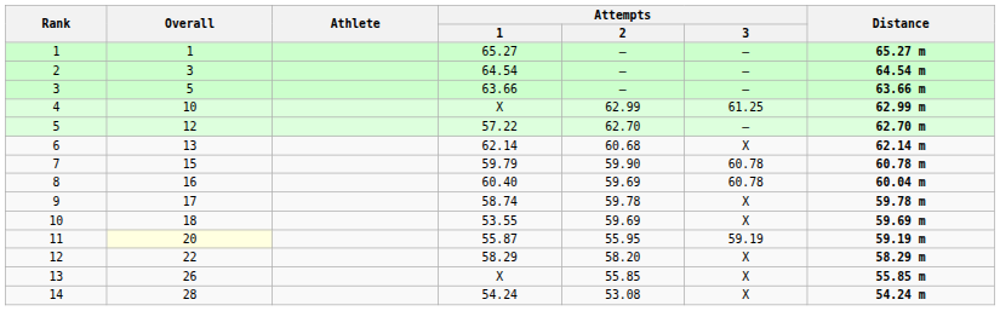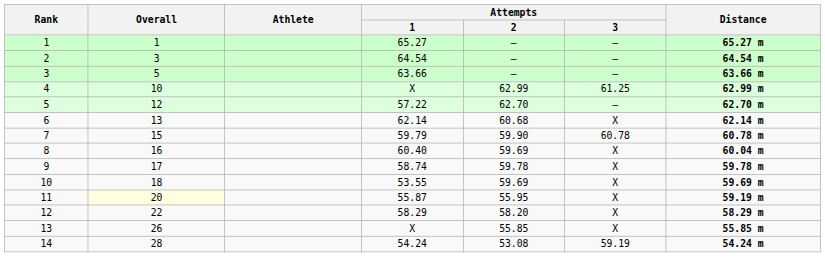 <table class="wikitable" style=" text-align:center; font-size:110%;" width="95%">
 <tr>
 <th rowspan="2">Rank</th>
 <th rowspan="2">Overall</th>
 <th rowspan="2">Athlete</th>
 <th colspan="3">Attempts</th>
 <th rowspan="2">Distance</th>
 </tr>
 <tr>
 <th>1</th>
 <th>2</th>
 <th>3</th>
 </tr>
 <tr style="background:#ccffcc;">
 <td>1</td>
 <td>1</td>
 <td align=left></td>
 <td>65.27</td>
 <td>—</td>
 <td>—</td>
 <td><strong>65.27 m</strong></td>
 </tr>
 <tr style="background:#ccffcc;">
 <td>2</td>
 <td>3</td>
 <td align=left></td>
 <td>64.54</td>
 <td>—</td>
 <td>—</td>
 <td><strong>64.54 m</strong></td>
 </tr>
 <tr style="background:#ccffcc;">
 <td>3</td>
 <td>5</td>
 <td align=left></td>
 <td>63.66</td>
 <td>—</td>
 <td>—</td>
 <td><strong>63.66 m</strong></td>
 </tr>
 <tr style="background:#ddffdd;">
 <td>4</td>
 <td>10</td>
 <td align=left></td>
 <td>X</td>
 <td>62.99</td>
 <td>61.25</td>
 <td><strong>62.99 m</strong></td>
 </tr>
 <tr style="background:#ddffdd;">
 <td>5</td>
 <td>12</td>
 <td align=left></td>
 <td>57.22</td>
 <td>62.70</td>
 <td>—</td>
 <td><strong>62.70 m</strong></td>
 </tr>
 <tr>
 <td>6</td>
 <td>13</td>
 <td align=left></td>
 <td>62.14</td>
 <td>60.68</td>
 <td>X</td>
 <td><strong>62.14 m  </strong></td>
 </tr>
 <tr>
 <td>7</td>
 <td>15</td>
 <td align=left></td>
 <td>59.79</td>
 <td>59.90</td>
 <td>60.78</td>
 <td><strong>60.78 m  </strong></td>
 </tr>
 <tr>
 <td>8</td>
 <td>16</td>
 <td align=left></td>
 <td>60.40</td>
 <td>59.69</td>
-<td>60.78</td>
+<td>X</td>
 <td><strong>60.04 m  </strong></td>
 </tr>
 <tr>
 <td>9</td>
 <td>17</td>
 <td align=left></td>
 <td>58.74</td>
 <td>59.78</td>
 <td>X</td>
 <td><strong>59.78 m  </strong></td>
 </tr>
 <tr>
 <td>10</td>
 <td>18</td>
 <td align=left></td>
 <td>53.55</td>
 <td>59.69</td>
 <td>X</td>
 <td><strong>59.69 m  </strong></td>
 </tr>
 <tr>
 <td>11</td>
 <td style="background: lightyellow;">20</td>
 <td align=left></td>
 <td>55.87</td>
 <td>55.95</td>
-<td>59.19</td>
+<td>X</td>
 <td><strong>59.19 m  </strong></td>
 </tr>
 <tr>
 <td>12</td>
 <td>22</td>
 <td align=left></td>
 <td>58.29</td>
 <td>58.20</td>
 <td>X</td>
 <td><strong>58.29 m  </strong></td>
 </tr>
 <tr>
 <td>13</td>
 <td>26</td>
 <td align=left></td>
 <td>X</td>
 <td>55.85</td>
 <td>X</td>
 <td><strong>55.85 m  </strong></td>
 </tr>
 <tr>
 <td>14</td>
 <td>28</td>
 <td align=left></td>
 <td>54.24</td>
 <td>53.08</td>
-<td>X</td>
+<td>59.19</td>
 <td><strong>54.24 m</strong></td>
 </tr>
 </table>
